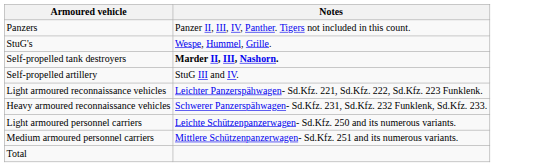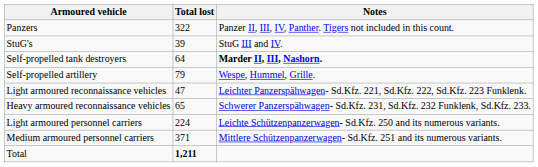 <table class="wikitable">
 <tr>
 <th>Armoured vehicle</th>
+<th>Total lost</th>
 <th>Notes</th>
 </tr>
 <tr>
 <td>Panzers</td>
+<td>322</td>
 <td>Panzer <a href='#'>II</a>, <a href='#'>III</a>, <a href='#'>IV</a>, <a href='#'>Panther</a>. <a href='#'>Tigers</a> not included in this count.</td>
 </tr>
 <tr>
 <td>StuG's</td>
-<td><a href='#'>Wespe</a>, <a href='#'>Hummel</a>, <a href='#'>Grille</a>.</td>
+<td>39</td>
+<td>StuG <a href='#'>III</a> and <a href='#'>IV</a>.</td>
 </tr>
 <tr>
 <td>Self-propelled tank destroyers</td>
+<td>64</td>
 <td><strong>Marder <a href='#'>II</a>, <a href='#'>III</a>, <a href='#'>Nashorn</a>.</strong></td>
 </tr>
 <tr>
 <td>Self-propelled artillery</td>
-<td>StuG <a href='#'>III</a> and <a href='#'>IV</a>.</td>
+<td>79</td>
+<td><a href='#'>Wespe</a>, <a href='#'>Hummel</a>, <a href='#'>Grille</a>.</td>
 </tr>
 <tr>
 <td>Light armoured reconnaissance vehicles</td>
+<td>47</td>
 <td><a href='#'>Leichter Panzerspähwagen</a>- Sd.Kfz. 221, Sd.Kfz. 222, Sd.Kfz. 223 Funklenk.</td>
 </tr>
 <tr>
 <td>Heavy armoured reconnaissance vehicles</td>
+<td>65</td>
 <td><a href='#'>Schwerer Panzerspähwagen</a>- Sd.Kfz. 231, Sd.Kfz. 232 Funklenk, Sd.Kfz. 233.</td>
 </tr>
 <tr>
 <td>Light armoured personnel carriers</td>
+<td>224</td>
 <td><a href='#'>Leichte Schützenpanzerwagen</a>- Sd.Kfz. 250 and its numerous variants.</td>
 </tr>
 <tr>
 <td>Medium armoured personnel carriers</td>
+<td>371</td>
 <td><a href='#'>Mittlere Schützenpanzerwagen</a>- Sd.Kfz. 251 and its numerous variants.</td>
 </tr>
 <tr>
 <td>Total</td>
+<td><strong>1,211</strong></td>
 <td></td>
 </tr>
 </table>
